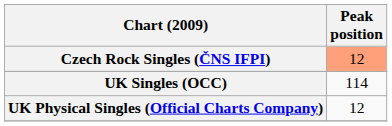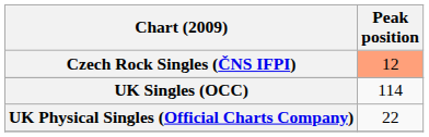 <table class="wikitable sortable plainrowheaders" style="text-align:center;">
 <tr>
 <th scope="col">Chart (2009)</th>
 <th scope="col">Peak<br>position</th>
 </tr>
 <tr>
 <th scope="row">Czech Rock Singles (<a href='#'>ČNS IFPI</a>)</th>
 <td style="background: lightsalmon;">12</td>
 </tr>
 <tr>
 </tr>
 <tr>
 </tr>
 <tr>
 </tr>
 <tr>
 <th scope="row">UK Singles (OCC)</th>
 <td>114</td>
 </tr>
 <tr>
 <th scope="row">UK Physical Singles (<a href='#'>Official Charts Company</a>)</th>
-<td>12</td>
+<td>22</td>
 </tr>
 <tr>
 </tr>
 <tr>
 </tr>
 </table>
